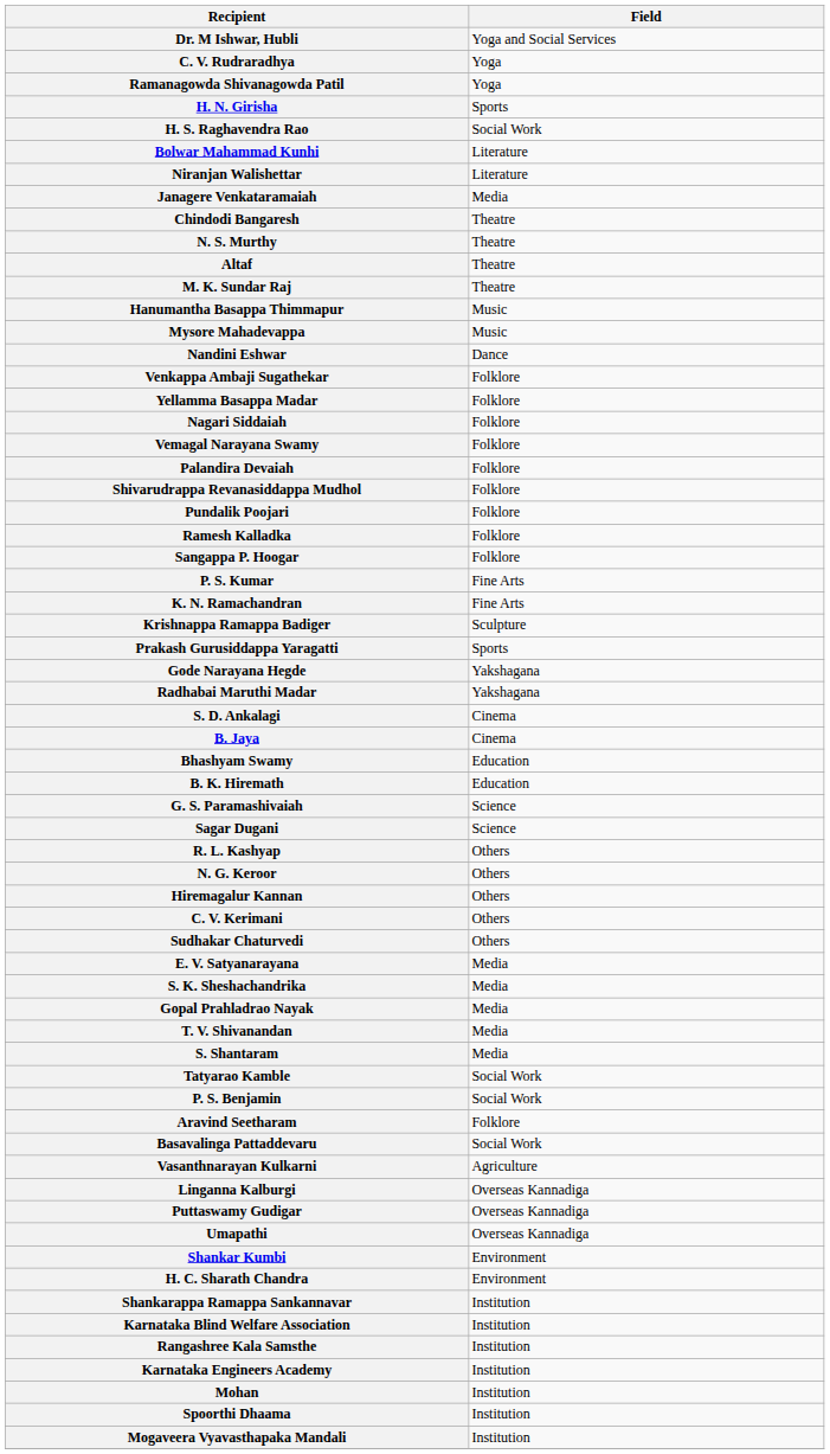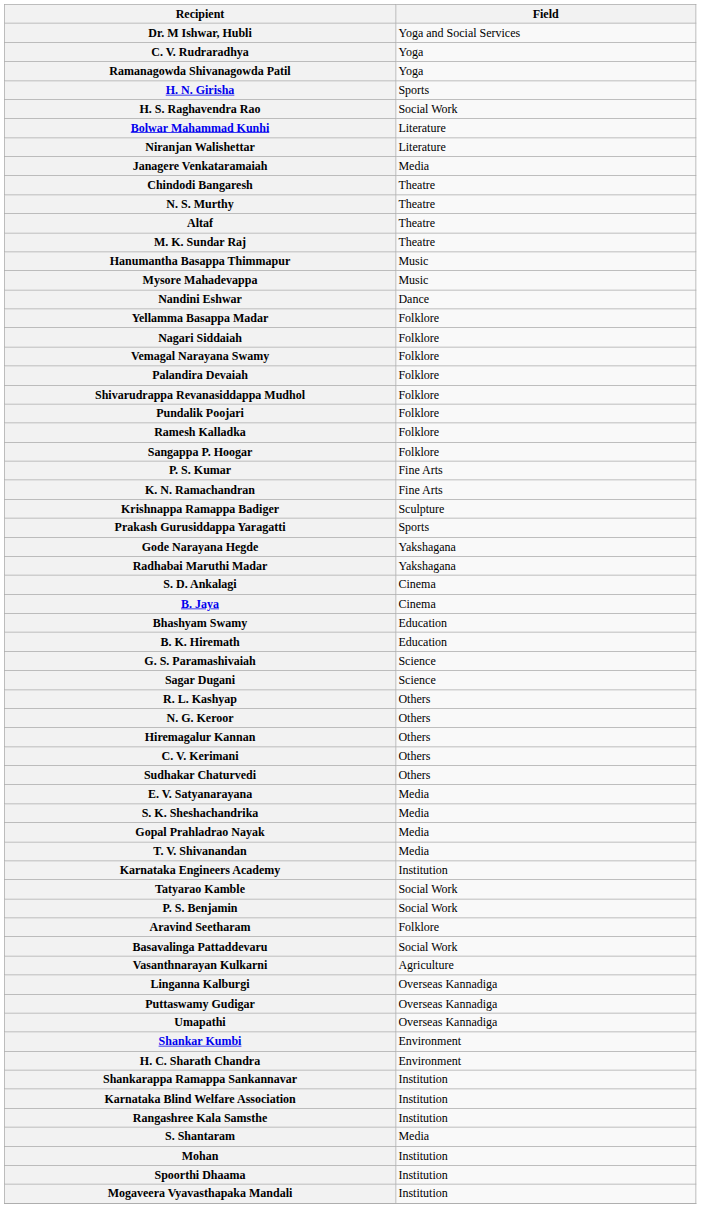 <table class="wikitable plainrowheaders sortable" style="width:73%">
 <tr>
 <th scope="col" style="width:30%">Recipient</th>
 <th scope="col" style="width:23%">Field</th>
 </tr>
 <tr>
 <th scope="row">Dr. M Ishwar, Hubli</th>
 <td>Yoga and Social Services</td>
 </tr>
 <tr>
 <th scope="row">C. V. Rudraradhya</th>
 <td>Yoga</td>
 </tr>
 <tr>
 <th scope="row">Ramanagowda Shivanagowda Patil</th>
 <td>Yoga</td>
 </tr>
 <tr>
 <th scope="row"><a href='#'>H. N. Girisha</a></th>
 <td>Sports</td>
 </tr>
 <tr>
 <th scope="row">H. S. Raghavendra Rao</th>
 <td>Social Work</td>
 </tr>
 <tr>
 <th scope="row"><a href='#'>Bolwar Mahammad Kunhi</a></th>
 <td>Literature</td>
 </tr>
 <tr>
 <th scope="row">Niranjan Walishettar</th>
 <td>Literature</td>
 </tr>
 <tr>
 <th scope="row">Janagere Venkataramaiah</th>
 <td>Media</td>
 </tr>
 <tr>
 <th scope="row">Chindodi Bangaresh</th>
 <td>Theatre</td>
 </tr>
 <tr>
 <th scope="row">N. S. Murthy</th>
 <td>Theatre</td>
 </tr>
 <tr>
 <th scope="row">Altaf</th>
 <td>Theatre</td>
 </tr>
 <tr>
 <th scope="row">M. K. Sundar Raj</th>
 <td>Theatre</td>
 </tr>
 <tr>
 <th scope="row">Hanumantha Basappa Thimmapur</th>
 <td>Music</td>
 </tr>
 <tr>
 <th scope="row">Mysore Mahadevappa</th>
 <td>Music</td>
 </tr>
 <tr>
 <th scope="row">Nandini Eshwar</th>
 <td>Dance</td>
-</tr>
-<tr>
-<th scope="row">Venkappa Ambaji Sugathekar</th>
-<td>Folklore</td>
 </tr>
 <tr>
 <th scope="row">Yellamma Basappa Madar</th>
 <td>Folklore</td>
 </tr>
 <tr>
 <th scope="row">Nagari Siddaiah</th>
 <td>Folklore</td>
 </tr>
 <tr>
 <th scope="row">Vemagal Narayana Swamy</th>
 <td>Folklore</td>
 </tr>
 <tr>
 <th scope="row">Palandira Devaiah</th>
 <td>Folklore</td>
 </tr>
 <tr>
 <th scope="row">Shivarudrappa Revanasiddappa Mudhol</th>
 <td>Folklore</td>
 </tr>
 <tr>
 <th scope="row">Pundalik Poojari</th>
 <td>Folklore</td>
 </tr>
 <tr>
 <th scope="row">Ramesh Kalladka</th>
 <td>Folklore</td>
 </tr>
 <tr>
 <th scope="row">Sangappa P. Hoogar</th>
 <td>Folklore</td>
 </tr>
 <tr>
 <th scope="row">P. S. Kumar</th>
 <td>Fine Arts</td>
 </tr>
 <tr>
 <th scope="row">K. N. Ramachandran</th>
 <td>Fine Arts</td>
 </tr>
 <tr>
 <th scope="row">Krishnappa Ramappa Badiger</th>
 <td>Sculpture</td>
 </tr>
 <tr>
 <th scope="row">Prakash Gurusiddappa Yaragatti</th>
 <td>Sports</td>
 </tr>
 <tr>
 <th scope="row">Gode Narayana Hegde</th>
 <td>Yakshagana</td>
 </tr>
 <tr>
 <th scope="row">Radhabai Maruthi Madar</th>
 <td>Yakshagana</td>
 </tr>
 <tr>
 <th scope="row">S. D. Ankalagi</th>
 <td>Cinema</td>
 </tr>
 <tr>
 <th scope="row"><a href='#'>B. Jaya</a></th>
 <td>Cinema</td>
 </tr>
 <tr>
 <th scope="row">Bhashyam Swamy</th>
 <td>Education</td>
 </tr>
 <tr>
 <th scope="row">B. K. Hiremath</th>
 <td>Education</td>
 </tr>
 <tr>
 <th scope="row">G. S. Paramashivaiah</th>
 <td>Science</td>
 </tr>
 <tr>
 <th scope="row">Sagar Dugani</th>
 <td>Science</td>
 </tr>
 <tr>
 <th scope="row">R. L. Kashyap</th>
 <td>Others</td>
 </tr>
 <tr>
 <th scope="row">N. G. Keroor</th>
 <td>Others</td>
 </tr>
 <tr>
 <th scope="row">Hiremagalur Kannan</th>
 <td>Others</td>
 </tr>
 <tr>
 <th scope="row">C. V. Kerimani</th>
 <td>Others</td>
 </tr>
 <tr>
 <th scope="row">Sudhakar Chaturvedi</th>
 <td>Others</td>
 </tr>
 <tr>
 <th scope="row">E. V. Satyanarayana</th>
 <td>Media</td>
 </tr>
 <tr>
 <th scope="row">S. K. Sheshachandrika</th>
 <td>Media</td>
 </tr>
 <tr>
 <th scope="row">Gopal Prahladrao Nayak</th>
 <td>Media</td>
 </tr>
 <tr>
 <th scope="row">T. V. Shivanandan</th>
 <td>Media</td>
 </tr>
 <tr>
-<th scope="row">S. Shantaram</th>
-<td>Media</td>
+<th scope="row">Karnataka Engineers Academy</th>
+<td>Institution</td>
 </tr>
 <tr>
 <th scope="row">Tatyarao Kamble</th>
 <td>Social Work</td>
 </tr>
 <tr>
 <th scope="row">P. S. Benjamin</th>
 <td>Social Work</td>
 </tr>
 <tr>
 <th scope="row">Aravind Seetharam</th>
 <td>Folklore</td>
 </tr>
 <tr>
 <th scope="row">Basavalinga Pattaddevaru</th>
 <td>Social Work</td>
 </tr>
 <tr>
 <th scope="row">Vasanthnarayan Kulkarni</th>
 <td>Agriculture</td>
 </tr>
 <tr>
 <th scope="row">Linganna Kalburgi</th>
 <td>Overseas Kannadiga</td>
 </tr>
 <tr>
 <th scope="row">Puttaswamy Gudigar</th>
 <td>Overseas Kannadiga</td>
 </tr>
 <tr>
 <th scope="row">Umapathi</th>
 <td>Overseas Kannadiga</td>
 </tr>
 <tr>
 <th scope="row"><a href='#'>Shankar Kumbi</a></th>
 <td>Environment</td>
 </tr>
 <tr>
 <th scope="row">H. C. Sharath Chandra</th>
 <td>Environment</td>
 </tr>
 <tr>
 <th scope="row">Shankarappa Ramappa Sankannavar</th>
 <td>Institution</td>
 </tr>
 <tr>
 <th scope="row">Karnataka Blind Welfare Association</th>
 <td>Institution</td>
 </tr>
 <tr>
 <th scope="row">Rangashree Kala Samsthe</th>
 <td>Institution</td>
 </tr>
 <tr>
-<th scope="row">Karnataka Engineers Academy</th>
-<td>Institution</td>
+<th scope="row">S. Shantaram</th>
+<td>Media</td>
 </tr>
 <tr>
 <th scope="row">Mohan</th>
 <td>Institution</td>
 </tr>
 <tr>
 <th scope="row">Spoorthi Dhaama</th>
 <td>Institution</td>
 </tr>
 <tr>
 <th scope="row">Mogaveera Vyavasthapaka Mandali</th>
 <td>Institution</td>
 </tr>
 <tr>
 </tr>
 </table>
